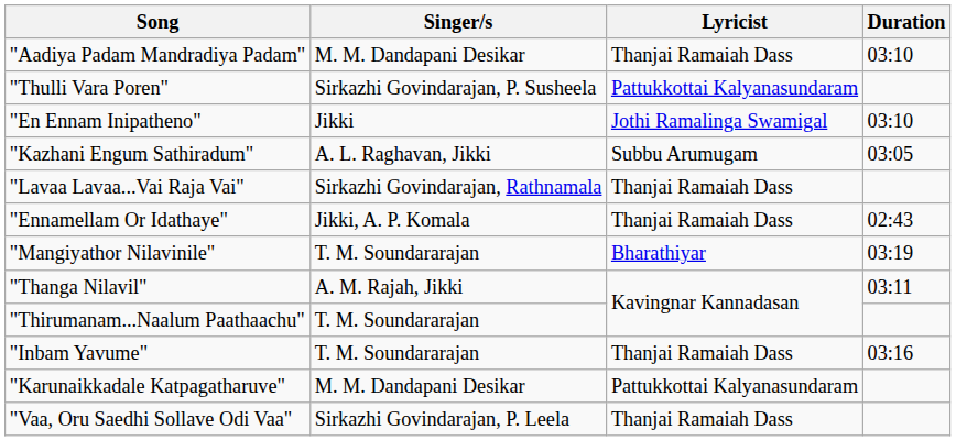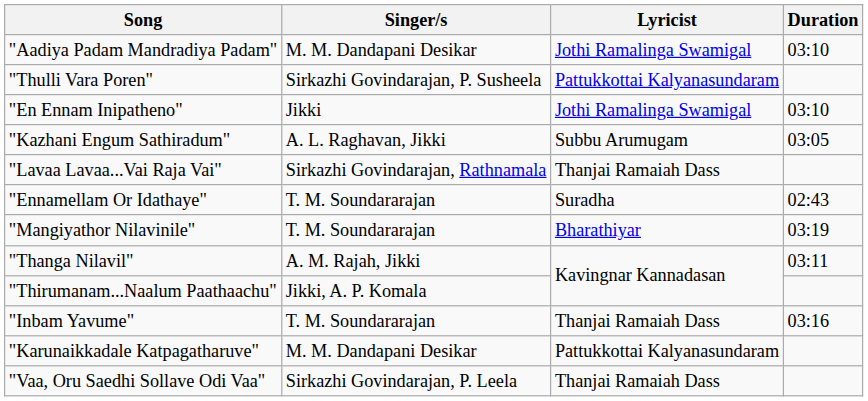 <table class="wikitable" style="font-size:95%;">
 <tr>
 <th>Song</th>
 <th>Singer/s</th>
 <th>Lyricist</th>
 <th>Duration</th>
 </tr>
 <tr>
 <td>"Aadiya Padam Mandradiya Padam"</td>
 <td>M. M. Dandapani Desikar</td>
-<td>Thanjai Ramaiah Dass</td>
+<td><a href='#'>Jothi Ramalinga Swamigal</a></td>
 <td>03:10</td>
 </tr>
 <tr>
 <td>"Thulli Vara Poren"</td>
 <td>Sirkazhi Govindarajan, P. Susheela</td>
 <td><a href='#'>Pattukkottai Kalyanasundaram</a></td>
 <td></td>
 </tr>
 <tr>
 <td>"En Ennam Inipatheno"</td>
 <td>Jikki</td>
 <td><a href='#'>Jothi Ramalinga Swamigal</a></td>
 <td>03:10</td>
 </tr>
 <tr>
 <td>"Kazhani Engum Sathiradum"</td>
 <td>A. L. Raghavan, Jikki</td>
 <td>Subbu Arumugam</td>
 <td>03:05</td>
 </tr>
 <tr>
 <td>"Lavaa Lavaa...Vai Raja Vai"</td>
 <td>Sirkazhi Govindarajan, <a href='#'>Rathnamala</a></td>
 <td>Thanjai Ramaiah Dass</td>
 <td></td>
 </tr>
 <tr>
 <td>"Ennamellam Or Idathaye"</td>
-<td>Jikki, A. P. Komala</td>
-<td>Thanjai Ramaiah Dass</td>
+<td>T. M. Soundararajan</td>
+<td>Suradha</td>
 <td>02:43</td>
 </tr>
 <tr>
 <td>"Mangiyathor Nilavinile"</td>
 <td>T. M. Soundararajan</td>
 <td><a href='#'>Bharathiyar</a></td>
 <td>03:19</td>
 </tr>
 <tr>
 <td>"Thanga Nilavil"</td>
 <td>A. M. Rajah, Jikki</td>
 <td rowspan=2>Kavingnar Kannadasan</td>
 <td>03:11</td>
 </tr>
 <tr>
 <td>"Thirumanam...Naalum Paathaachu"</td>
-<td>T. M. Soundararajan</td>
+<td>Jikki, A. P. Komala</td>
 <td></td>
 </tr>
 <tr>
 <td>"Inbam Yavume"</td>
 <td>T. M. Soundararajan</td>
 <td>Thanjai Ramaiah Dass</td>
 <td>03:16</td>
 </tr>
 <tr>
 <td>"Karunaikkadale Katpagatharuve"</td>
 <td>M. M. Dandapani Desikar</td>
 <td>Pattukkottai Kalyanasundaram</td>
 <td></td>
 </tr>
 <tr>
 <td>"Vaa, Oru Saedhi Sollave Odi Vaa"</td>
 <td>Sirkazhi Govindarajan, P. Leela</td>
 <td>Thanjai Ramaiah Dass</td>
 <td></td>
 </tr>
 </table>
